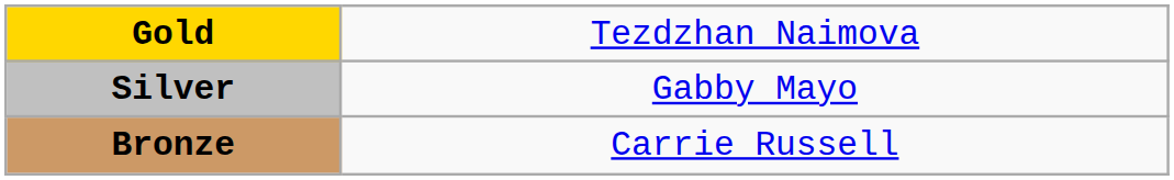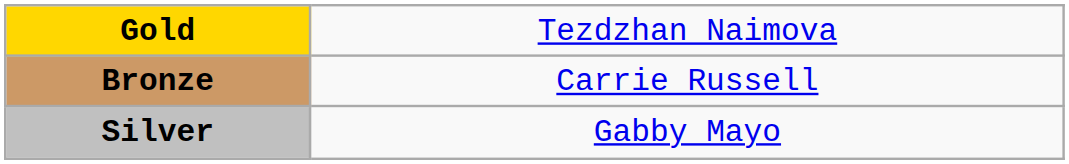 <table class="wikitable" style="text-align:center; " width="35%">
 <tr>
 <td bgcolor="gold"><strong>Gold</strong></td>
 <td><a href='#'>Tezdzhan Naimova</a><br>  <small><em></em></small></td>
 </tr>
 <tr>
+<td bgcolor="CC9966"><strong>Bronze</strong></td>
+<td><a href='#'>Carrie Russell</a><br>  <small><em></em></small></td>
+</tr>
+<tr>
 <td bgcolor="silver"><strong>Silver</strong></td>
 <td><a href='#'>Gabby Mayo</a><br>  <small><em></em></small></td>
 </tr>
-<tr>
-<td bgcolor="CC9966"><strong>Bronze</strong></td>
-<td><a href='#'>Carrie Russell</a><br>  <small><em></em></small></td>
-</tr>
 </table>
